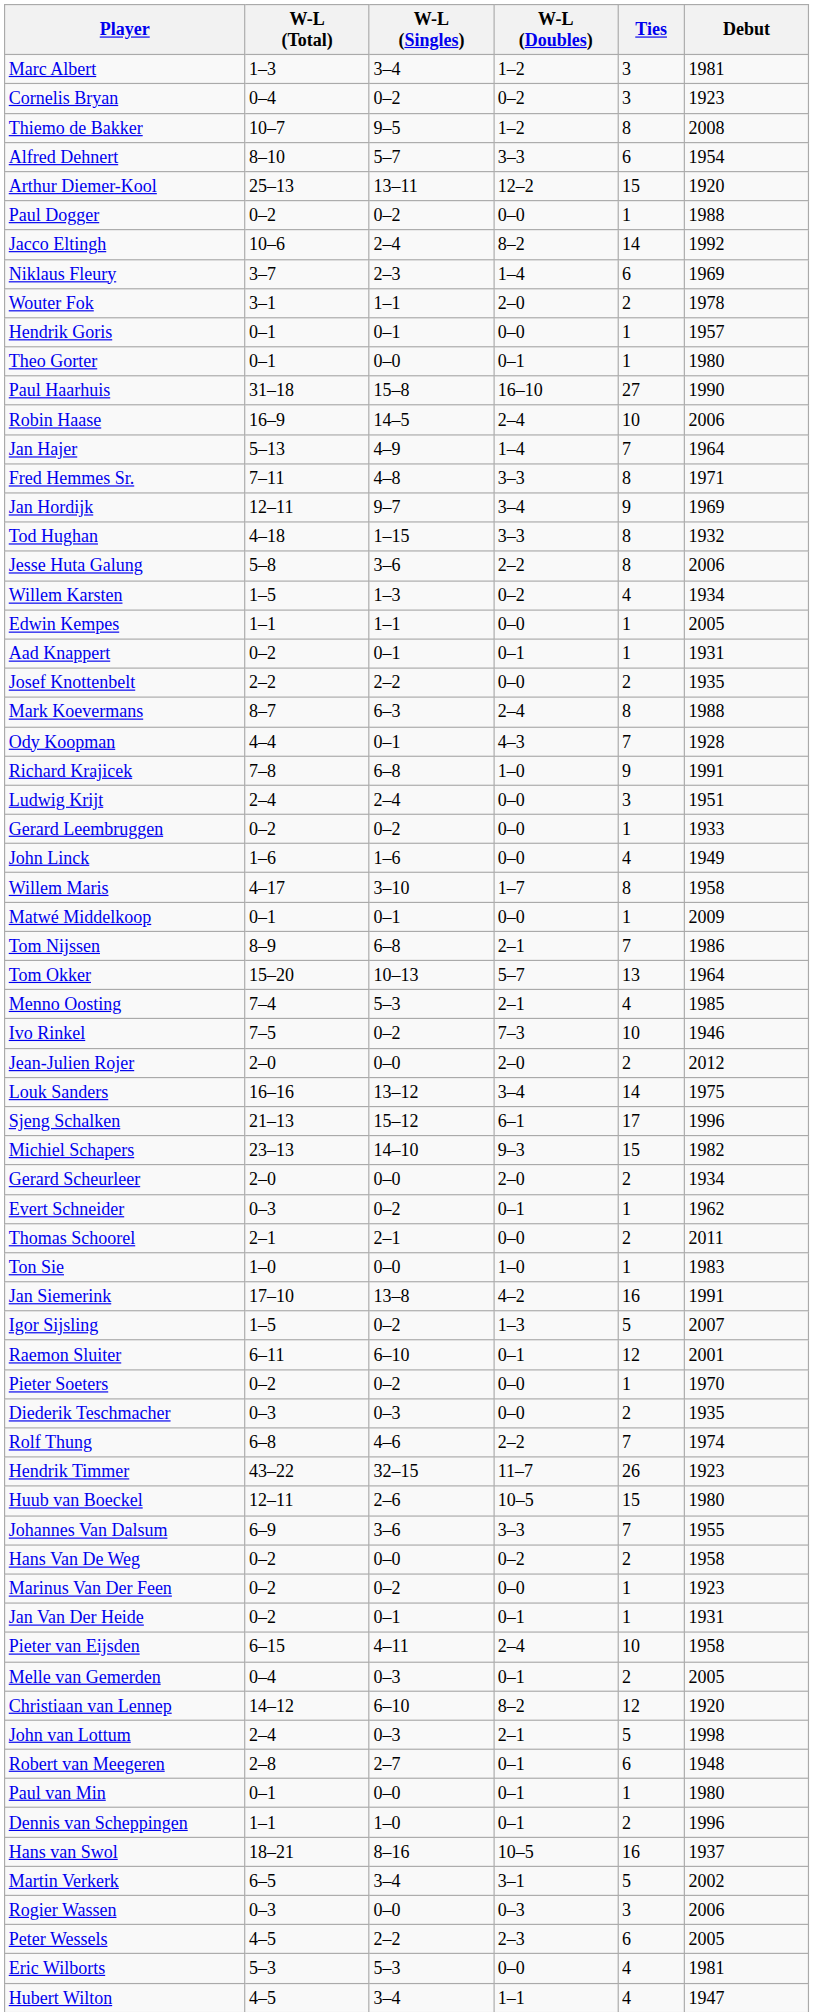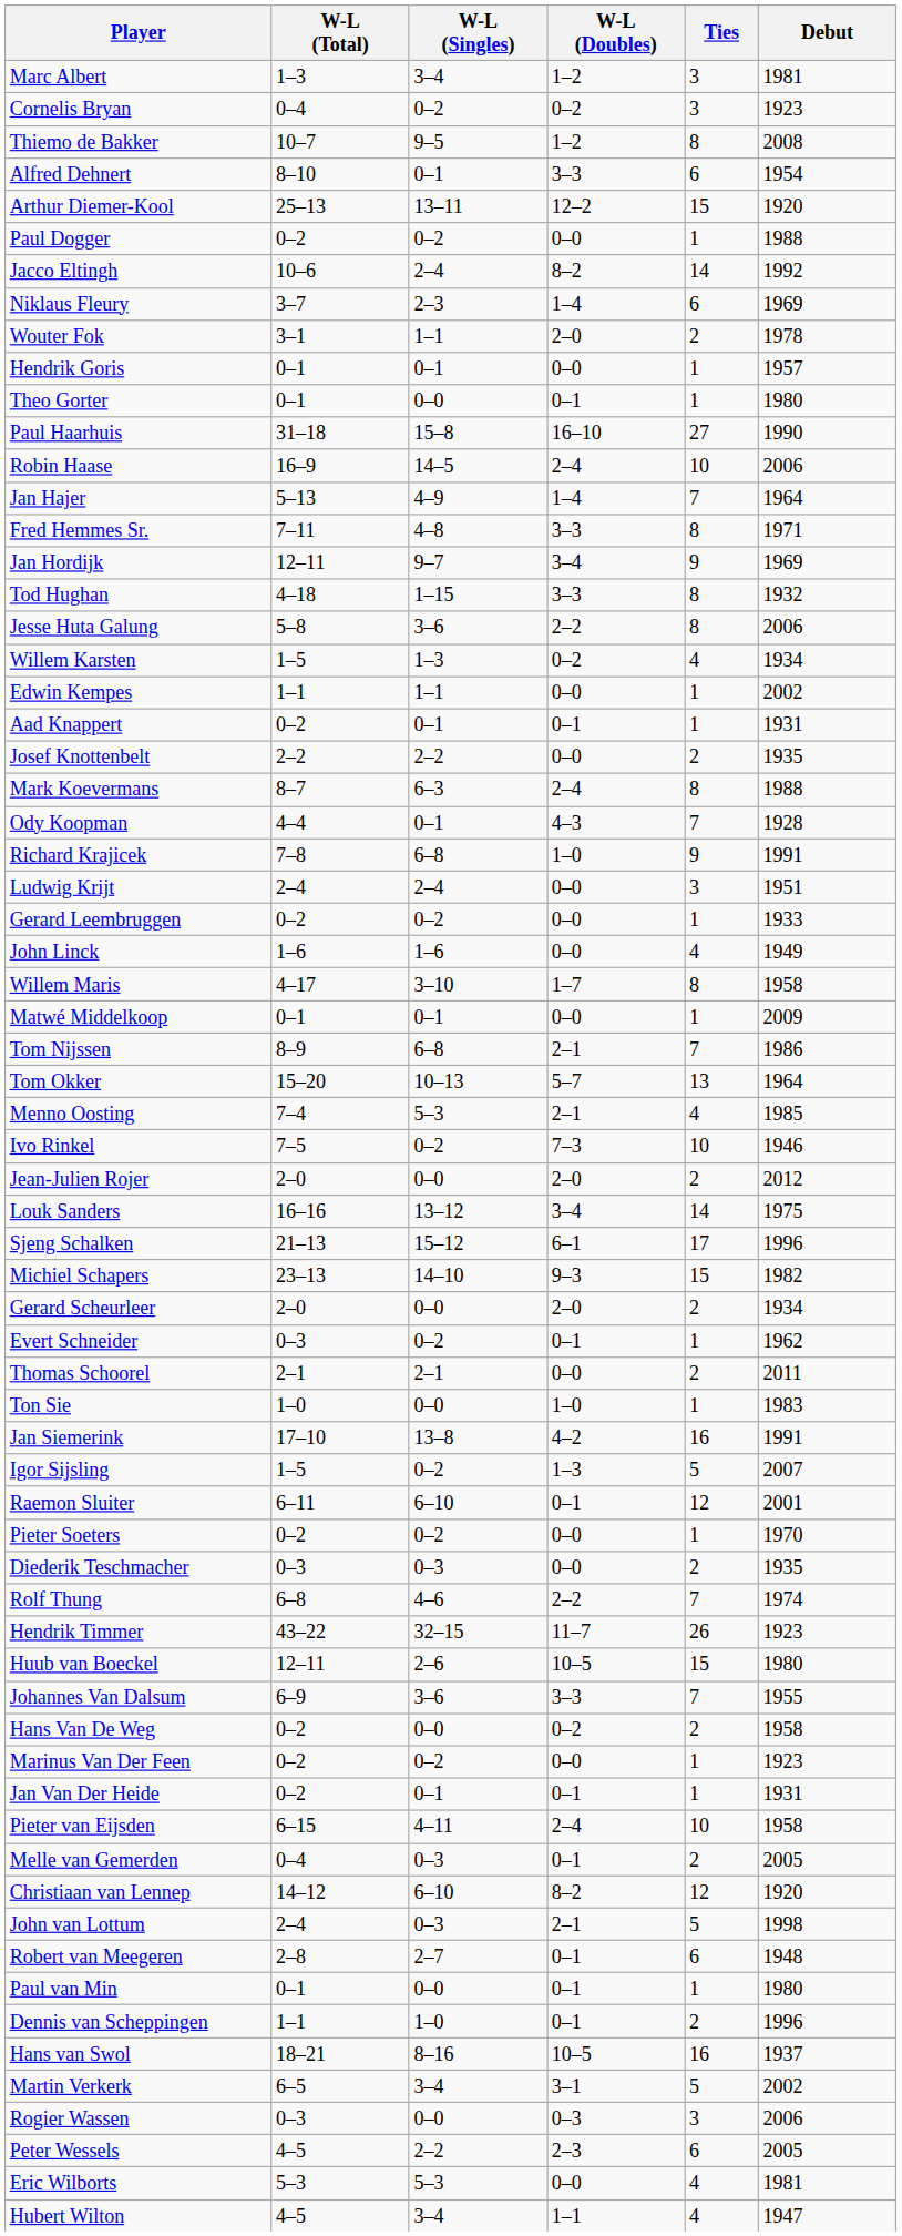 <table class="wikitable sortable" style=font-size:97%>
 <tr>
 <th width=200><a href='#'>Player</a></th>
 <th width=100>W-L<br>(Total)</th>
 <th width=100>W-L<br>(<a href='#'>Singles</a>)</th>
 <th width=100>W-L<br>(<a href='#'>Doubles</a>)</th>
 <th width=50><a href='#'>Ties</a></th>
 <th width=100>Debut</th>
 </tr>
 <tr>
 <td><a href='#'>Marc Albert</a></td>
 <td>1–3</td>
 <td>3–4</td>
 <td>1–2</td>
 <td>3</td>
 <td>1981</td>
 </tr>
 <tr>
 <td><a href='#'>Cornelis Bryan</a></td>
 <td>0–4</td>
 <td>0–2</td>
 <td>0–2</td>
 <td>3</td>
 <td>1923</td>
 </tr>
 <tr>
 <td><a href='#'>Thiemo de Bakker</a></td>
 <td>10–7</td>
 <td>9–5</td>
 <td>1–2</td>
 <td>8</td>
 <td>2008</td>
 </tr>
 <tr>
 <td><a href='#'>Alfred Dehnert</a></td>
 <td>8–10</td>
-<td>5–7</td>
+<td>0–1</td>
 <td>3–3</td>
 <td>6</td>
 <td>1954</td>
 </tr>
 <tr>
 <td><a href='#'>Arthur Diemer-Kool</a></td>
 <td>25–13</td>
 <td>13–11</td>
 <td>12–2</td>
 <td>15</td>
 <td>1920</td>
 </tr>
 <tr>
 <td><a href='#'>Paul Dogger</a></td>
 <td>0–2</td>
 <td>0–2</td>
 <td>0–0</td>
 <td>1</td>
 <td>1988</td>
 </tr>
 <tr>
 <td><a href='#'>Jacco Eltingh</a></td>
 <td>10–6</td>
 <td>2–4</td>
 <td>8–2</td>
 <td>14</td>
 <td>1992</td>
 </tr>
 <tr>
 <td><a href='#'>Niklaus Fleury</a></td>
 <td>3–7</td>
 <td>2–3</td>
 <td>1–4</td>
 <td>6</td>
 <td>1969</td>
 </tr>
 <tr>
 <td><a href='#'>Wouter Fok</a></td>
 <td>3–1</td>
 <td>1–1</td>
 <td>2–0</td>
 <td>2</td>
 <td>1978</td>
 </tr>
 <tr>
 <td><a href='#'>Hendrik Goris</a></td>
 <td>0–1</td>
 <td>0–1</td>
 <td>0–0</td>
 <td>1</td>
 <td>1957</td>
 </tr>
 <tr>
 <td><a href='#'>Theo Gorter</a></td>
 <td>0–1</td>
 <td>0–0</td>
 <td>0–1</td>
 <td>1</td>
 <td>1980</td>
 </tr>
 <tr>
 <td><a href='#'>Paul Haarhuis</a></td>
 <td>31–18</td>
 <td>15–8</td>
 <td>16–10</td>
 <td>27</td>
 <td>1990</td>
 </tr>
 <tr>
 <td><a href='#'>Robin Haase</a></td>
 <td>16–9</td>
 <td>14–5</td>
 <td>2–4</td>
 <td>10</td>
 <td>2006</td>
 </tr>
 <tr>
 <td><a href='#'>Jan Hajer</a></td>
 <td>5–13</td>
 <td>4–9</td>
 <td>1–4</td>
 <td>7</td>
 <td>1964</td>
 </tr>
 <tr>
 <td><a href='#'>Fred Hemmes Sr.</a></td>
 <td>7–11</td>
 <td>4–8</td>
 <td>3–3</td>
 <td>8</td>
 <td>1971</td>
 </tr>
 <tr>
 <td><a href='#'>Jan Hordijk</a></td>
 <td>12–11</td>
 <td>9–7</td>
 <td>3–4</td>
 <td>9</td>
 <td>1969</td>
 </tr>
 <tr>
 <td><a href='#'>Tod Hughan</a></td>
 <td>4–18</td>
 <td>1–15</td>
 <td>3–3</td>
 <td>8</td>
 <td>1932</td>
 </tr>
 <tr>
 <td><a href='#'>Jesse Huta Galung</a></td>
 <td>5–8</td>
 <td>3–6</td>
 <td>2–2</td>
 <td>8</td>
 <td>2006</td>
 </tr>
 <tr>
 <td><a href='#'>Willem Karsten</a></td>
 <td>1–5</td>
 <td>1–3</td>
 <td>0–2</td>
 <td>4</td>
 <td>1934</td>
 </tr>
 <tr>
 <td><a href='#'>Edwin Kempes</a></td>
 <td>1–1</td>
 <td>1–1</td>
 <td>0–0</td>
 <td>1</td>
-<td>2005</td>
+<td>2002</td>
 </tr>
 <tr>
 <td><a href='#'>Aad Knappert</a></td>
 <td>0–2</td>
 <td>0–1</td>
 <td>0–1</td>
 <td>1</td>
 <td>1931</td>
 </tr>
 <tr>
 <td><a href='#'>Josef Knottenbelt</a></td>
 <td>2–2</td>
 <td>2–2</td>
 <td>0–0</td>
 <td>2</td>
 <td>1935</td>
 </tr>
 <tr>
 <td><a href='#'>Mark Koevermans</a></td>
 <td>8–7</td>
 <td>6–3</td>
 <td>2–4</td>
 <td>8</td>
 <td>1988</td>
 </tr>
 <tr>
 <td><a href='#'>Ody Koopman</a></td>
 <td>4–4</td>
 <td>0–1</td>
 <td>4–3</td>
 <td>7</td>
 <td>1928</td>
 </tr>
 <tr>
 <td><a href='#'>Richard Krajicek</a></td>
 <td>7–8</td>
 <td>6–8</td>
 <td>1–0</td>
 <td>9</td>
 <td>1991</td>
 </tr>
 <tr>
 <td><a href='#'>Ludwig Krijt</a></td>
 <td>2–4</td>
 <td>2–4</td>
 <td>0–0</td>
 <td>3</td>
 <td>1951</td>
 </tr>
 <tr>
 <td><a href='#'>Gerard Leembruggen</a></td>
 <td>0–2</td>
 <td>0–2</td>
 <td>0–0</td>
 <td>1</td>
 <td>1933</td>
 </tr>
 <tr>
 <td><a href='#'>John Linck</a></td>
 <td>1–6</td>
 <td>1–6</td>
 <td>0–0</td>
 <td>4</td>
 <td>1949</td>
 </tr>
 <tr>
 <td><a href='#'>Willem Maris</a></td>
 <td>4–17</td>
 <td>3–10</td>
 <td>1–7</td>
 <td>8</td>
 <td>1958</td>
 </tr>
 <tr>
 <td><a href='#'>Matwé Middelkoop</a></td>
 <td>0–1</td>
 <td>0–1</td>
 <td>0–0</td>
 <td>1</td>
 <td>2009</td>
 </tr>
 <tr>
 <td><a href='#'>Tom Nijssen</a></td>
 <td>8–9</td>
 <td>6–8</td>
 <td>2–1</td>
 <td>7</td>
 <td>1986</td>
 </tr>
 <tr>
 <td><a href='#'>Tom Okker</a></td>
 <td>15–20</td>
 <td>10–13</td>
 <td>5–7</td>
 <td>13</td>
 <td>1964</td>
 </tr>
 <tr>
 <td><a href='#'>Menno Oosting</a></td>
 <td>7–4</td>
 <td>5–3</td>
 <td>2–1</td>
 <td>4</td>
 <td>1985</td>
 </tr>
 <tr>
 <td><a href='#'>Ivo Rinkel</a></td>
 <td>7–5</td>
 <td>0–2</td>
 <td>7–3</td>
 <td>10</td>
 <td>1946</td>
 </tr>
 <tr>
 <td><a href='#'>Jean-Julien Rojer</a></td>
 <td>2–0</td>
 <td>0–0</td>
 <td>2–0</td>
 <td>2</td>
 <td>2012</td>
 </tr>
 <tr>
 <td><a href='#'>Louk Sanders</a></td>
 <td>16–16</td>
 <td>13–12</td>
 <td>3–4</td>
 <td>14</td>
 <td>1975</td>
 </tr>
 <tr>
 <td><a href='#'>Sjeng Schalken</a></td>
 <td>21–13</td>
 <td>15–12</td>
 <td>6–1</td>
 <td>17</td>
 <td>1996</td>
 </tr>
 <tr>
 <td><a href='#'>Michiel Schapers</a></td>
 <td>23–13</td>
 <td>14–10</td>
 <td>9–3</td>
 <td>15</td>
 <td>1982</td>
 </tr>
 <tr>
 <td><a href='#'>Gerard Scheurleer</a></td>
 <td>2–0</td>
 <td>0–0</td>
 <td>2–0</td>
 <td>2</td>
 <td>1934</td>
 </tr>
 <tr>
 <td><a href='#'>Evert Schneider</a></td>
 <td>0–3</td>
 <td>0–2</td>
 <td>0–1</td>
 <td>1</td>
 <td>1962</td>
 </tr>
 <tr>
 <td><a href='#'>Thomas Schoorel</a></td>
 <td>2–1</td>
 <td>2–1</td>
 <td>0–0</td>
 <td>2</td>
 <td>2011</td>
 </tr>
 <tr>
 <td><a href='#'>Ton Sie</a></td>
 <td>1–0</td>
 <td>0–0</td>
 <td>1–0</td>
 <td>1</td>
 <td>1983</td>
 </tr>
 <tr>
 <td><a href='#'>Jan Siemerink</a></td>
 <td>17–10</td>
 <td>13–8</td>
 <td>4–2</td>
 <td>16</td>
 <td>1991</td>
 </tr>
 <tr>
 <td><a href='#'>Igor Sijsling</a></td>
 <td>1–5</td>
 <td>0–2</td>
 <td>1–3</td>
 <td>5</td>
 <td>2007</td>
 </tr>
 <tr>
 <td><a href='#'>Raemon Sluiter</a></td>
 <td>6–11</td>
 <td>6–10</td>
 <td>0–1</td>
 <td>12</td>
 <td>2001</td>
 </tr>
 <tr>
 <td><a href='#'>Pieter Soeters</a></td>
 <td>0–2</td>
 <td>0–2</td>
 <td>0–0</td>
 <td>1</td>
 <td>1970</td>
 </tr>
 <tr>
 <td><a href='#'>Diederik Teschmacher</a></td>
 <td>0–3</td>
 <td>0–3</td>
 <td>0–0</td>
 <td>2</td>
 <td>1935</td>
 </tr>
 <tr>
 <td><a href='#'>Rolf Thung</a></td>
 <td>6–8</td>
 <td>4–6</td>
 <td>2–2</td>
 <td>7</td>
 <td>1974</td>
 </tr>
 <tr>
 <td><a href='#'>Hendrik Timmer</a></td>
 <td>43–22</td>
 <td>32–15</td>
 <td>11–7</td>
 <td>26</td>
 <td>1923</td>
 </tr>
 <tr>
 <td><a href='#'>Huub van Boeckel</a></td>
 <td>12–11</td>
 <td>2–6</td>
 <td>10–5</td>
 <td>15</td>
 <td>1980</td>
 </tr>
 <tr>
 <td><a href='#'>Johannes Van Dalsum</a></td>
 <td>6–9</td>
 <td>3–6</td>
 <td>3–3</td>
 <td>7</td>
 <td>1955</td>
 </tr>
 <tr>
 <td><a href='#'>Hans Van De Weg</a></td>
 <td>0–2</td>
 <td>0–0</td>
 <td>0–2</td>
 <td>2</td>
 <td>1958</td>
 </tr>
 <tr>
 <td><a href='#'>Marinus Van Der Feen</a></td>
 <td>0–2</td>
 <td>0–2</td>
 <td>0–0</td>
 <td>1</td>
 <td>1923</td>
 </tr>
 <tr>
 <td><a href='#'>Jan Van Der Heide</a></td>
 <td>0–2</td>
 <td>0–1</td>
 <td>0–1</td>
 <td>1</td>
 <td>1931</td>
 </tr>
 <tr>
 <td><a href='#'>Pieter van Eijsden</a></td>
 <td>6–15</td>
 <td>4–11</td>
 <td>2–4</td>
 <td>10</td>
 <td>1958</td>
 </tr>
 <tr>
 <td><a href='#'>Melle van Gemerden</a></td>
 <td>0–4</td>
 <td>0–3</td>
 <td>0–1</td>
 <td>2</td>
 <td>2005</td>
 </tr>
 <tr>
 <td><a href='#'>Christiaan van Lennep</a></td>
 <td>14–12</td>
 <td>6–10</td>
 <td>8–2</td>
 <td>12</td>
 <td>1920</td>
 </tr>
 <tr>
 <td><a href='#'>John van Lottum</a></td>
 <td>2–4</td>
 <td>0–3</td>
 <td>2–1</td>
 <td>5</td>
 <td>1998</td>
 </tr>
 <tr>
 <td><a href='#'>Robert van Meegeren</a></td>
 <td>2–8</td>
 <td>2–7</td>
 <td>0–1</td>
 <td>6</td>
 <td>1948</td>
 </tr>
 <tr>
 <td><a href='#'>Paul van Min</a></td>
 <td>0–1</td>
 <td>0–0</td>
 <td>0–1</td>
 <td>1</td>
 <td>1980</td>
 </tr>
 <tr>
 <td><a href='#'>Dennis van Scheppingen</a></td>
 <td>1–1</td>
 <td>1–0</td>
 <td>0–1</td>
 <td>2</td>
 <td>1996</td>
 </tr>
 <tr>
 <td><a href='#'>Hans van Swol</a></td>
 <td>18–21</td>
 <td>8–16</td>
 <td>10–5</td>
 <td>16</td>
 <td>1937</td>
 </tr>
 <tr>
 <td><a href='#'>Martin Verkerk</a></td>
 <td>6–5</td>
 <td>3–4</td>
 <td>3–1</td>
 <td>5</td>
 <td>2002</td>
 </tr>
 <tr>
 <td><a href='#'>Rogier Wassen</a></td>
 <td>0–3</td>
 <td>0–0</td>
 <td>0–3</td>
 <td>3</td>
 <td>2006</td>
 </tr>
 <tr>
 <td><a href='#'>Peter Wessels</a></td>
 <td>4–5</td>
 <td>2–2</td>
 <td>2–3</td>
 <td>6</td>
 <td>2005</td>
 </tr>
 <tr>
 <td><a href='#'>Eric Wilborts</a></td>
 <td>5–3</td>
 <td>5–3</td>
 <td>0–0</td>
 <td>4</td>
 <td>1981</td>
 </tr>
 <tr>
 <td><a href='#'>Hubert Wilton</a></td>
 <td>4–5</td>
 <td>3–4</td>
 <td>1–1</td>
 <td>4</td>
 <td>1947</td>
 </tr>
 </table>
